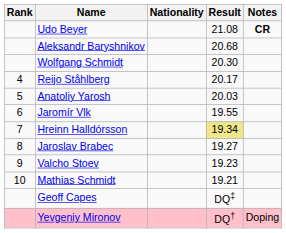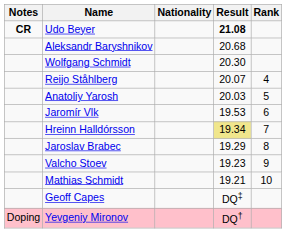 <table class="wikitable sortable" style="text-align:center">
 <tr>
-<th>Rank</th>
+<th>Notes</th>
 <th>Name</th>
 <th>Nationality</th>
 <th>Result</th>
-<th>Notes</th>
+<th>Rank</th>
 </tr>
 <tr>
-<td></td>
+<td><strong>CR</strong></td>
 <td align=left><a href='#'>Udo Beyer</a></td>
 <td align=left></td>
-<td>21.08</td>
-<td><strong>CR</strong></td>
+<td><strong>21.08</strong></td>
+<td></td>
 </tr>
 <tr>
 <td></td>
 <td align=left><a href='#'>Aleksandr Baryshnikov</a></td>
 <td align=left></td>
 <td>20.68</td>
 <td></td>
 </tr>
 <tr>
 <td></td>
 <td align=left><a href='#'>Wolfgang Schmidt</a></td>
 <td align=left></td>
 <td>20.30</td>
 <td></td>
 </tr>
 <tr>
-<td>4</td>
+<td></td>
 <td align=left><a href='#'>Reijo Ståhlberg</a></td>
 <td align=left></td>
-<td>20.17</td>
-<td></td>
+<td>20.07</td>
+<td>4</td>
 </tr>
 <tr>
-<td>5</td>
+<td></td>
 <td align=left><a href='#'>Anatoliy Yarosh</a></td>
 <td align=left></td>
 <td>20.03</td>
-<td></td>
+<td>5</td>
 </tr>
 <tr>
-<td>6</td>
+<td></td>
 <td align=left><a href='#'>Jaromír Vlk</a></td>
 <td align=left></td>
-<td>19.55</td>
-<td></td>
+<td>19.53</td>
+<td>6</td>
 </tr>
 <tr>
-<td>7</td>
+<td></td>
 <td align=left><a href='#'>Hreinn Halldórsson</a></td>
 <td align=left></td>
 <td style="background: khaki;">19.34</td>
-<td></td>
+<td>7</td>
 </tr>
 <tr>
-<td>8</td>
+<td></td>
 <td align=left><a href='#'>Jaroslav Brabec</a></td>
 <td align=left></td>
-<td>19.27</td>
-<td></td>
+<td>19.29</td>
+<td>8</td>
 </tr>
 <tr>
-<td>9</td>
+<td></td>
 <td align=left><a href='#'>Valcho Stoev</a></td>
 <td align=left></td>
 <td>19.23</td>
-<td></td>
+<td>9</td>
 </tr>
 <tr>
-<td>10</td>
+<td></td>
 <td align=left><a href='#'>Mathias Schmidt</a></td>
 <td align=left></td>
 <td>19.21</td>
-<td></td>
+<td>10</td>
 </tr>
 <tr>
 <td></td>
 <td align=left><a href='#'>Geoff Capes</a></td>
 <td align=left></td>
 <td>DQ<sup>‡</sup></td>
 <td></td>
 </tr>
 <tr bgcolor="pink">
-<td></td>
+<td>Doping</td>
 <td align=left><a href='#'>Yevgeniy Mironov</a></td>
 <td align=left></td>
 <td>DQ<sup>†</sup></td>
-<td>Doping</td>
+<td></td>
 </tr>
 </table>
